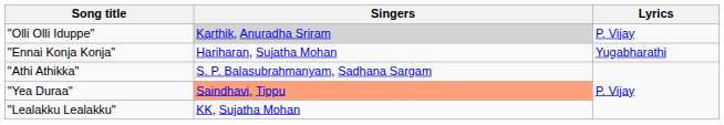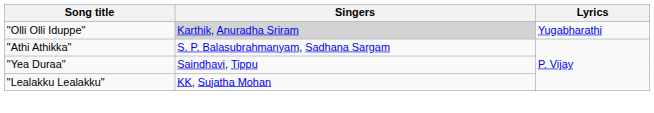 <table class="wikitable" style="width:60%;">
 <tr>
 <th>Song title</th>
 <th>Singers</th>
 <th>Lyrics</th>
 </tr>
 <tr>
 <td>"Olli Olli Iduppe"</td>
 <td style="background: lightgrey;"><a href='#'>Karthik</a>, <a href='#'>Anuradha Sriram</a></td>
-<td><a href='#'>P. Vijay</a></td>
-</tr>
-<tr>
-<td>"Ennai Konja Konja"</td>
-<td><a href='#'>Hariharan</a>, <a href='#'>Sujatha Mohan</a></td>
 <td><a href='#'>Yugabharathi</a></td>
 </tr>
 <tr>
 <td>"Athi Athikka"</td>
 <td><a href='#'>S. P. Balasubrahmanyam</a>, <a href='#'>Sadhana Sargam</a></td>
 <td rowspan=3><a href='#'>P. Vijay</a></td>
 </tr>
 <tr>
 <td>"Yea Duraa"</td>
-<td style="background: lightsalmon;"><a href='#'>Saindhavi</a>, <a href='#'>Tippu</a></td>
+<td><a href='#'>Saindhavi</a>, <a href='#'>Tippu</a></td>
 </tr>
 <tr>
 <td>"Lealakku Lealakku"</td>
 <td><a href='#'>KK</a>, <a href='#'>Sujatha Mohan</a></td>
 </tr>
 </table>
